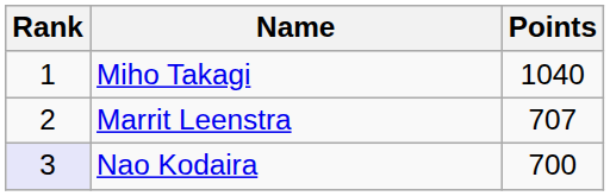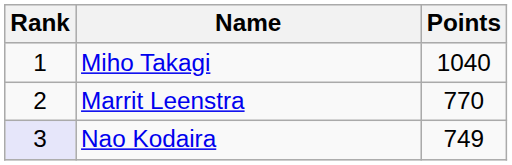 <table class="wikitable" border="1" style="text-align:center">
 <tr>
 <th width=30>Rank</th>
 <th width=220>Name</th>
 <th width=25>Points</th>
 </tr>
 <tr>
 <td>1</td>
 <td align="left"> <a href='#'>Miho Takagi</a></td>
 <td>1040</td>
 </tr>
 <tr>
 <td>2</td>
 <td align="left"> <a href='#'>Marrit Leenstra</a></td>
-<td>707</td>
+<td>770</td>
 </tr>
 <tr>
 <td style="background: lavender;">3</td>
 <td align="left"> <a href='#'>Nao Kodaira</a></td>
-<td>700</td>
+<td>749</td>
 </tr>
 </table>
